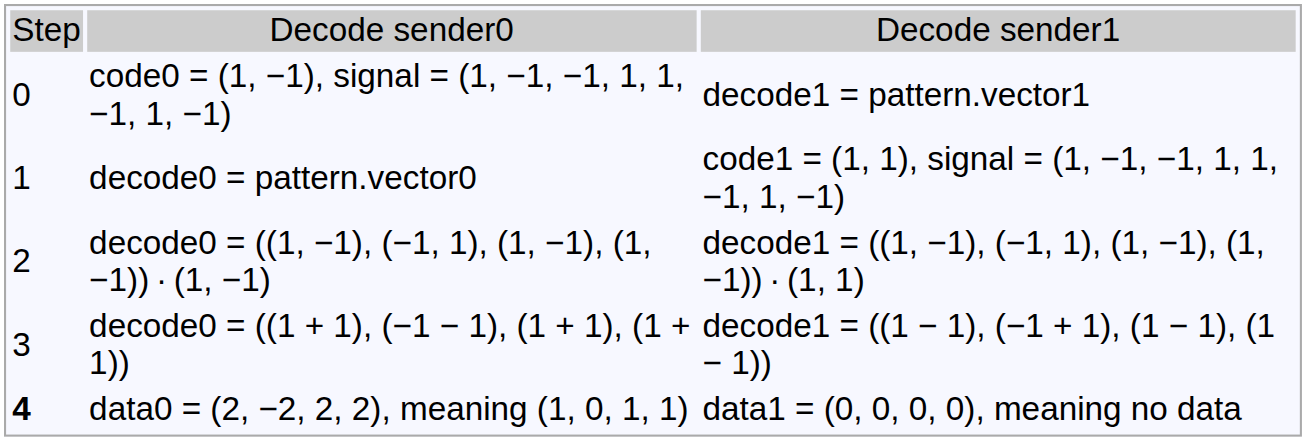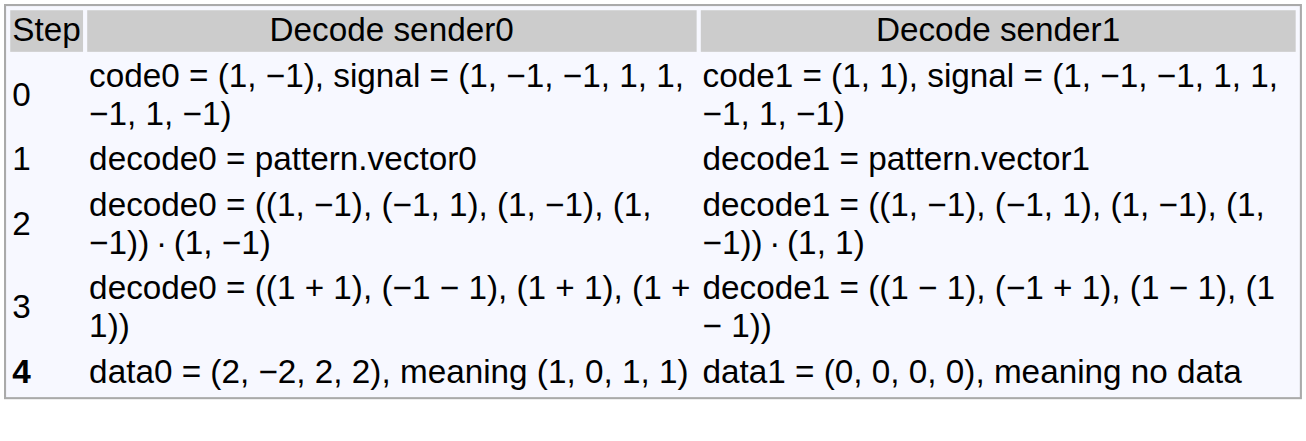 <table style="border: 1px #aaaaaa solid; background-color: #f7f8ff; margin-left: auto; margin-right: auto;">
 <tr>
 <td align=center bgcolor="#CCCCCC">Step</td>
 <td align=center bgcolor="#CCCCCC">Decode sender0</td>
 <td align=center bgcolor="#CCCCCC">Decode sender1</td>
 </tr>
 <tr>
 <td>0</td>
 <td>code0 = (1, −1), signal = (1, −1, −1, 1, 1, −1, 1, −1)</td>
-<td>decode1 = pattern.vector1</td>
+<td>code1 = (1, 1), signal = (1, −1, −1, 1, 1, −1, 1, −1)</td>
 </tr>
 <tr>
 <td>1</td>
 <td>decode0 = pattern.vector0</td>
-<td>code1 = (1, 1), signal = (1, −1, −1, 1, 1, −1, 1, −1)</td>
+<td>decode1 = pattern.vector1</td>
 </tr>
 <tr>
 <td>2</td>
 <td>decode0 = ((1, −1), (−1, 1), (1, −1), (1, −1)) · (1, −1)</td>
 <td>decode1 = ((1, −1), (−1, 1), (1, −1), (1, −1)) · (1, 1)</td>
 </tr>
 <tr>
 <td>3</td>
 <td>decode0 = ((1 + 1), (−1 − 1), (1 + 1), (1 + 1))</td>
 <td>decode1 = ((1 − 1), (−1 + 1), (1 − 1), (1 − 1))</td>
 </tr>
 <tr>
 <td><strong>4</strong></td>
 <td>data0 = (2, −2, 2, 2), meaning (1, 0, 1, 1)</td>
 <td>data1 = (0, 0, 0, 0), meaning no data</td>
 </tr>
 </table>
